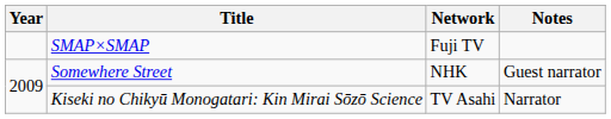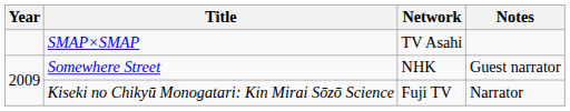 <table class="wikitable">
 <tr>
 <th>Year</th>
 <th>Title</th>
 <th>Network</th>
 <th>Notes</th>
 </tr>
 <tr>
 <td></td>
 <td><em><a href='#'>SMAP×SMAP</a></em></td>
-<td>Fuji TV</td>
+<td>TV Asahi</td>
 <td></td>
 </tr>
 <tr>
 <td rowspan="2">2009</td>
 <td><em><a href='#'>Somewhere Street</a></em></td>
 <td>NHK</td>
 <td>Guest narrator</td>
 </tr>
 <tr>
 <td><em>Kiseki no Chikyū Monogatari: Kin Mirai Sōzō Science</em></td>
-<td>TV Asahi</td>
+<td>Fuji TV</td>
 <td>Narrator</td>
 </tr>
 </table>
